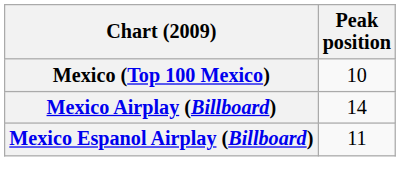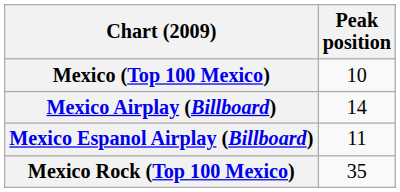 <table class="wikitable sortable plainrowheaders" style="text-align:center">
 <tr>
 <th scope="col">Chart (2009)</th>
 <th scope="col">Peak<br>position</th>
 </tr>
 <tr>
 <th scope="row">Mexico (<a href='#'>Top 100 Mexico</a>)</th>
 <td>10</td>
 </tr>
 <tr>
 <th scope="row"><a href='#'>Mexico Airplay</a> (<em><a href='#'>Billboard</a></em>)</th>
 <td>14</td>
 </tr>
 <tr>
 <th scope="row"><a href='#'>Mexico Espanol Airplay</a> (<em><a href='#'>Billboard</a></em>)</th>
 <td>11</td>
 </tr>
+<tr>
+<th scope="row">Mexico Rock (<a href='#'>Top 100 Mexico</a>)</th>
+<td>35</td>
+</tr>
 </table>
